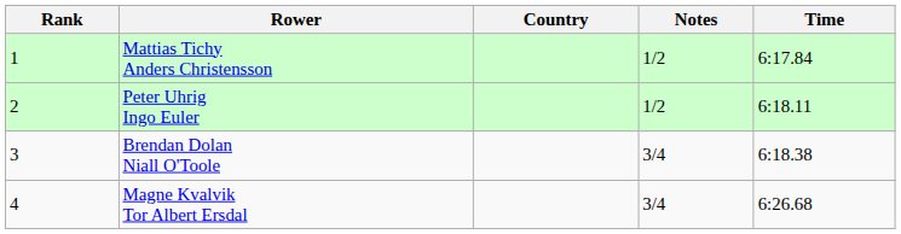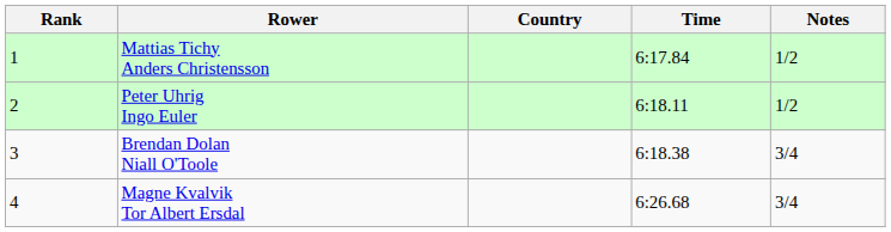 <table class="wikitable sortable" width=50%>
 <tr>
 <th>Rank</th>
 <th>Rower</th>
 <th>Country</th>
+<th>Time</th>
 <th>Notes</th>
-<th>Time</th>
 </tr>
 <tr bgcolor=ccffcc>
 <td>1</td>
 <td><a href='#'>Mattias Tichy</a> <br> <a href='#'>Anders Christensson</a></td>
 <td></td>
+<td>6:17.84</td>
 <td>1/2</td>
-<td>6:17.84</td>
 </tr>
 <tr bgcolor=ccffcc>
 <td>2</td>
 <td><a href='#'>Peter Uhrig</a> <br> <a href='#'>Ingo Euler</a></td>
 <td></td>
+<td>6:18.11</td>
 <td>1/2</td>
-<td>6:18.11</td>
 </tr>
 <tr>
 <td>3</td>
 <td><a href='#'>Brendan Dolan</a> <br> <a href='#'>Niall O'Toole</a></td>
 <td></td>
+<td>6:18.38</td>
 <td>3/4</td>
-<td>6:18.38</td>
 </tr>
 <tr>
 <td>4</td>
 <td><a href='#'>Magne Kvalvik</a> <br><a href='#'>Tor Albert Ersdal</a></td>
 <td></td>
+<td>6:26.68</td>
 <td>3/4</td>
-<td>6:26.68</td>
 </tr>
 </table>
